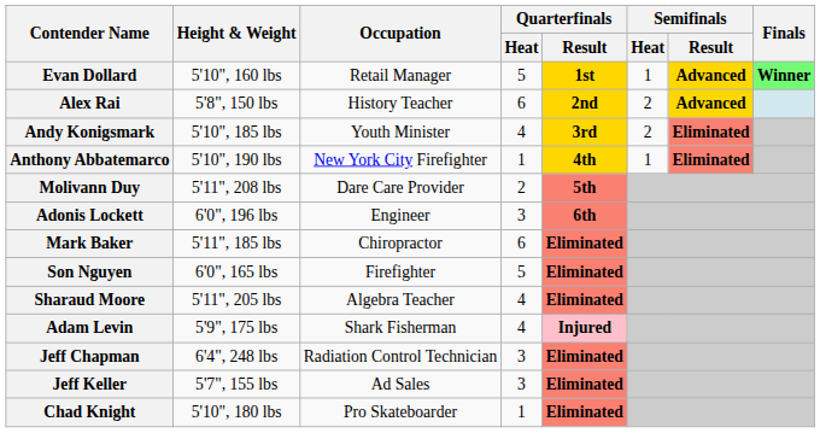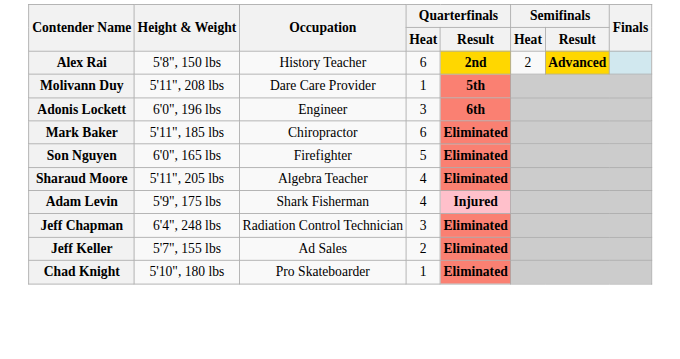 <table class="wikitable sortable" style="text-align:center; line-height:20px; width:auto; margin:auto;" >
 <tr>
 <th scope="col" rowspan=2>Contender Name</th>
 <th scope="col" rowspan=2>Height & Weight</th>
 <th scope="col" rowspan=2>Occupation</th>
 <th colspan=2>Quarterfinals</th>
 <th colspan=2>Semifinals</th>
 <th rowspan=2>Finals</th>
 </tr>
 <tr>
 <th scope="col">Heat</th>
 <th scope="col">Result</th>
 <th scope="col">Heat</th>
 <th scope="col">Result</th>
 </tr>
 <tr>
-<th>Evan Dollard</th>
-<td>5'10", 160 lbs</td>
-<td>Retail Manager</td>
-<td>5</td>
-<td style="background:gold"><strong>1st</strong></td>
-<td>1</td>
-<td style="background:gold"><strong>Advanced</strong></td>
-<td style="background:#73FB76"><strong>Winner</strong></td>
-</tr>
-<tr>
 <th>Alex Rai</th>
 <td>5'8", 150 lbs</td>
 <td>History Teacher</td>
 <td>6</td>
 <td style="background:gold"><strong>2nd</strong></td>
 <td>2</td>
 <td style="background:gold"><strong>Advanced</strong></td>
 <td style="background:#D1E8EF"><strong></strong></td>
 </tr>
 <tr>
-<th>Andy Konigsmark</th>
-<td>5'10", 185 lbs</td>
-<td>Youth Minister</td>
-<td>4</td>
-<td style="background:gold"><strong>3rd</strong></td>
-<td>2</td>
-<td style="background:salmon"><strong>Eliminated</strong></td>
-<td colspan=1 style="background:#ccc"></td>
-</tr>
-<tr>
-<th>Anthony Abbatemarco</th>
-<td>5'10", 190 lbs</td>
-<td><a href='#'>New York City</a> Firefighter</td>
-<td>1</td>
-<td style="background:gold"><strong>4th</strong></td>
-<td>1</td>
-<td style="background:salmon"><strong>Eliminated</strong></td>
-<td colspan=1 style="background:#ccc"></td>
-</tr>
-<tr>
 <th>Molivann Duy</th>
 <td>5'11", 208 lbs</td>
 <td>Dare Care Provider</td>
-<td>2</td>
+<td>1</td>
 <td style="background:salmon"><strong>5th</strong></td>
 <td colspan=3 style="background:#ccc"></td>
 </tr>
 <tr>
 <th>Adonis Lockett</th>
 <td>6'0", 196 lbs</td>
 <td>Engineer</td>
 <td>3</td>
 <td style="background:salmon"><strong>6th</strong></td>
 <td colspan=3 style="background:#ccc"></td>
 </tr>
 <tr>
 <th>Mark Baker</th>
 <td>5'11", 185 lbs</td>
 <td>Chiropractor</td>
 <td>6</td>
 <td style="background:salmon"><strong>Eliminated</strong></td>
 <td colspan=3 style="background:#ccc"></td>
 </tr>
 <tr>
 <th>Son Nguyen</th>
 <td>6'0", 165 lbs</td>
 <td>Firefighter</td>
 <td>5</td>
 <td style="background:salmon"><strong>Eliminated</strong></td>
 <td colspan=3 style="background:#ccc"></td>
 </tr>
 <tr>
 <th>Sharaud Moore</th>
 <td>5'11", 205 lbs</td>
 <td>Algebra Teacher</td>
 <td>4</td>
 <td style="background:salmon"><strong>Eliminated</strong></td>
 <td colspan=3 style="background:#ccc"></td>
 </tr>
 <tr>
 <th>Adam Levin</th>
 <td>5'9", 175 lbs</td>
 <td>Shark Fisherman</td>
 <td>4</td>
 <td style="background:pink;"><strong>Injured</strong></td>
 <td colspan=3 style="background:#ccc"></td>
 </tr>
 <tr>
 <th>Jeff Chapman</th>
 <td>6'4", 248 lbs</td>
 <td>Radiation Control Technician</td>
 <td>3</td>
 <td style="background:salmon"><strong>Eliminated</strong></td>
 <td colspan=3 style="background:#ccc"></td>
 </tr>
 <tr>
 <th>Jeff Keller</th>
 <td>5'7", 155 lbs</td>
 <td>Ad Sales</td>
-<td>3</td>
+<td>2</td>
 <td style="background:salmon"><strong>Eliminated</strong></td>
 <td colspan=3 style="background:#ccc"></td>
 </tr>
 <tr>
 <th>Chad Knight</th>
 <td>5'10", 180 lbs</td>
 <td>Pro Skateboarder</td>
 <td>1</td>
 <td style="background:salmon"><strong>Eliminated</strong></td>
 <td colspan=3 style="background:#ccc"></td>
 </tr>
 </table>
